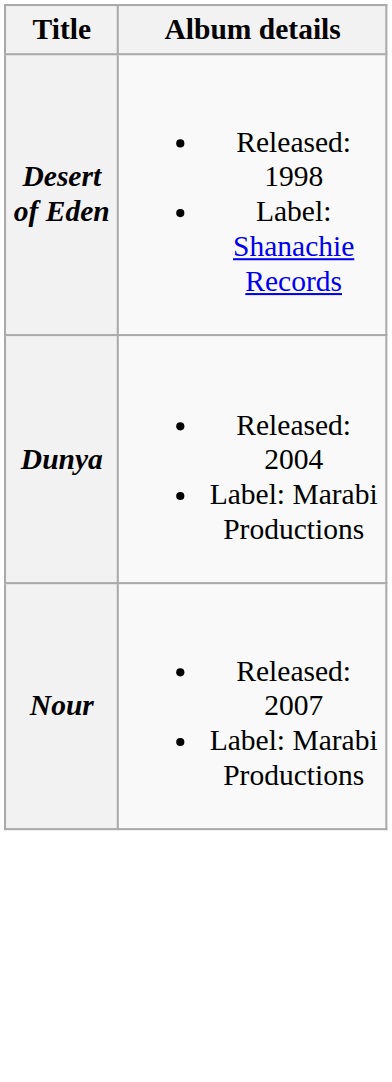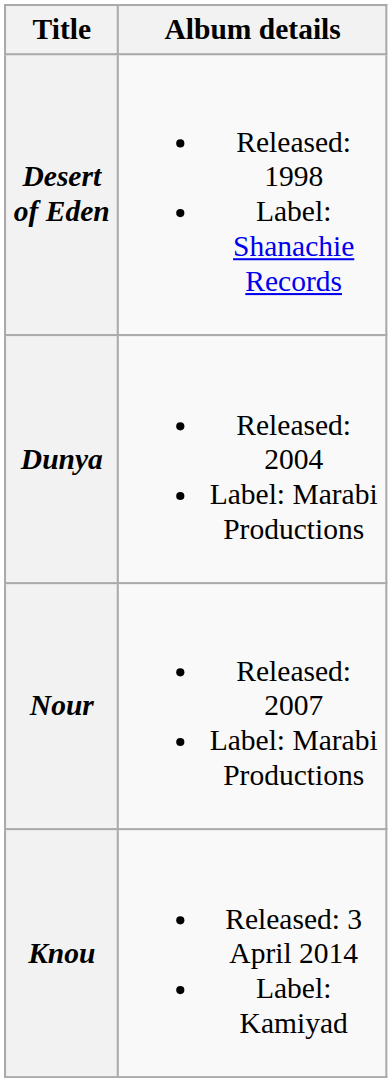 <table class="wikitable plainrowheaders floatright" style="width:30%;text-align: center; font-size: 90%;">
 <tr>
 <th>Title</th>
 <th>Album details</th>
 </tr>
 <tr>
 <th scope="row"><em>Desert of Eden</em></th>
 <td><br><ul><li>Released: 1998</li><li>Label: <a href='#'>Shanachie Records</a></li></ul></td>
 </tr>
 <tr>
 <th scope="row"><em>Dunya</em></th>
 <td><br><ul><li>Released: 2004</li><li>Label: Marabi Productions</li></ul></td>
 </tr>
 <tr>
 <th scope="row"><em>Nour</em></th>
 <td><br><ul><li>Released: 2007</li><li>Label: Marabi Productions</li></ul></td>
 </tr>
+<tr>
+<th scope="row"><em>Knou</em></th>
+<td><br><ul><li>Released: 3 April 2014</li><li>Label: Kamiyad</li></ul></td>
+</tr>
 </table>
